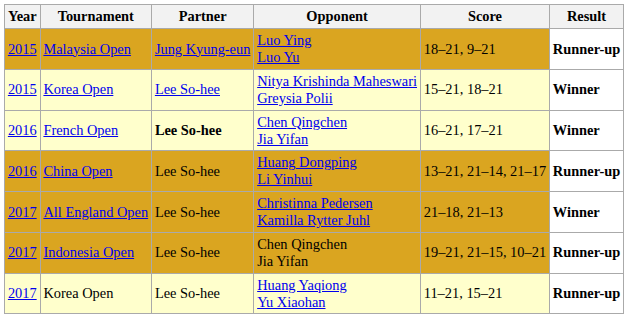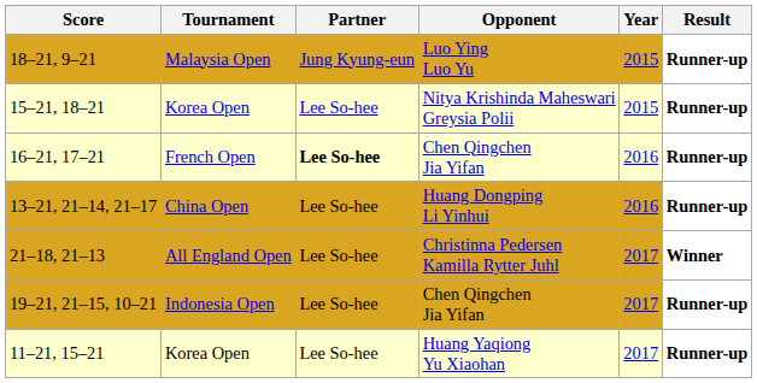 <table class="sortable wikitable" style="font-size: 90%;">
 <tr>
-<th>Year</th>
+<th>Score</th>
 <th>Tournament</th>
 <th>Partner</th>
 <th>Opponent</th>
-<th>Score</th>
+<th>Year</th>
 <th>Result</th>
 </tr>
 <tr style="background:#DAA520">
-<td align="center"><a href='#'>2015</a></td>
+<td align="left">18–21, 9–21</td>
 <td align="left"><a href='#'>Malaysia Open</a></td>
 <td align="left"> <a href='#'>Jung Kyung-eun</a></td>
 <td align="left"> <a href='#'>Luo Ying</a><br> <a href='#'>Luo Yu</a></td>
-<td align="left">18–21, 9–21</td>
+<td align="center"><a href='#'>2015</a></td>
 <td style="text-align:left; background:white"> <strong>Runner-up</strong></td>
 </tr>
 <tr style="background:#FFFFCC">
-<td align="center"><a href='#'>2015</a></td>
+<td align="left">15–21, 18–21</td>
 <td align="left"><a href='#'>Korea Open</a></td>
 <td align="left"> <a href='#'>Lee So-hee</a></td>
 <td align="left"> <a href='#'>Nitya Krishinda Maheswari</a><br> <a href='#'>Greysia Polii</a></td>
-<td align="left">15–21, 18–21</td>
-<td style="text-align:left; background:white"> <strong>Winner</strong></td>
+<td align="center"><a href='#'>2015</a></td>
+<td style="text-align:left; background:white"> <strong>Runner-up</strong></td>
 </tr>
 <tr style="background:#FFFFCC">
-<td align="center"><a href='#'>2016</a></td>
+<td align="left">16–21, 17–21</td>
 <td align="left"><a href='#'>French Open</a></td>
 <td align="left"><strong> Lee So-hee</strong></td>
 <td align="left"> <a href='#'>Chen Qingchen</a><br> <a href='#'>Jia Yifan</a></td>
-<td align="left">16–21, 17–21</td>
+<td align="center"><a href='#'>2016</a></td>
+<td style="text-align:left; background:white"> <strong>Runner-up</strong></td>
+</tr>
+<tr style="background:#DAA520">
+<td align="left">13–21, 21–14, 21–17</td>
+<td align="left"><a href='#'>China Open</a></td>
+<td align="left"> Lee So-hee</td>
+<td align="left"> <a href='#'>Huang Dongping</a><br> <a href='#'>Li Yinhui</a></td>
+<td align="center"><a href='#'>2016</a></td>
+<td style="text-align:left; background:white"> <strong>Runner-up</strong></td>
+</tr>
+<tr style="background:#DAA520">
+<td align="left">21–18, 21–13</td>
+<td align="left"><a href='#'>All England Open</a></td>
+<td align="left"> Lee So-hee</td>
+<td align="left"> <a href='#'>Christinna Pedersen</a><br> <a href='#'>Kamilla Rytter Juhl</a></td>
+<td align="center"><a href='#'>2017</a></td>
 <td style="text-align:left; background:white"> <strong>Winner</strong></td>
 </tr>
 <tr style="background:#DAA520">
-<td align="center"><a href='#'>2016</a></td>
-<td align="left"><a href='#'>China Open</a></td>
-<td align="left"> Lee So-hee</td>
-<td align="left"> <a href='#'>Huang Dongping</a><br> <a href='#'>Li Yinhui</a></td>
-<td align="left">13–21, 21–14, 21–17</td>
-<td style="text-align:left; background:white"> <strong>Runner-up</strong></td>
-</tr>
-<tr style="background:#DAA520">
-<td align="center"><a href='#'>2017</a></td>
-<td align="left"><a href='#'>All England Open</a></td>
-<td align="left"> Lee So-hee</td>
-<td align="left"> <a href='#'>Christinna Pedersen</a><br> <a href='#'>Kamilla Rytter Juhl</a></td>
-<td align="left">21–18, 21–13</td>
-<td style="text-align:left; background:white"> <strong>Winner</strong></td>
-</tr>
-<tr style="background:#DAA520">
-<td align="center"><a href='#'>2017</a></td>
+<td align="left">19–21, 21–15, 10–21</td>
 <td align="left"><a href='#'>Indonesia Open</a></td>
 <td align="left"> Lee So-hee</td>
 <td align="left"> Chen Qingchen<br> Jia Yifan</td>
-<td align="left">19–21, 21–15, 10–21</td>
+<td align="center"><a href='#'>2017</a></td>
 <td style="text-align:left; background:white"> <strong>Runner-up</strong></td>
 </tr>
 <tr style="background:#FFFFCC">
-<td align="center"><a href='#'>2017</a></td>
+<td align="left">11–21, 15–21</td>
 <td align="left">Korea Open</td>
 <td align="left"> Lee So-hee</td>
 <td align="left"> <a href='#'>Huang Yaqiong</a><br> <a href='#'>Yu Xiaohan</a></td>
-<td align="left">11–21, 15–21</td>
+<td align="center"><a href='#'>2017</a></td>
 <td style="text-align:left; background:white"> <strong>Runner-up</strong></td>
 </tr>
 </table>
